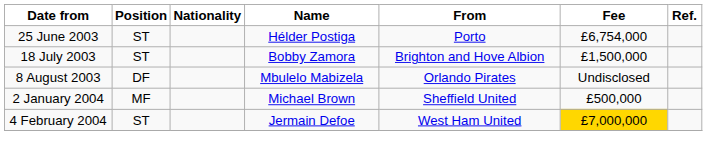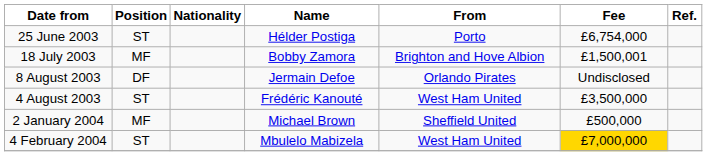 <table class="wikitable" style="text-align:center; font-size:90%; ">
 <tr>
 <th style="background:#FFFFFF; color:#000000; width:110px;">Date from</th>
 <th style="background:#FFFFFF; color:#000000; width:50px;">Position</th>
 <th style="background:#FFFFFF; color:#000000; width:50px;">Nationality</th>
 <th style="background:#FFFFFF; color:#000000; width:140px;">Name</th>
 <th style="background:#FFFFFF; color:#000000; width:190px;">From</th>
 <th style="background:#FFFFFF; color:#000000; width:110px;">Fee</th>
 <th style="background:#FFFFFF; color:#000000; width:30px;">Ref.</th>
 </tr>
 <tr>
 <td>25 June 2003</td>
 <td>ST</td>
 <td></td>
 <td><a href='#'>Hélder Postiga</a></td>
 <td> <a href='#'>Porto</a></td>
 <td>£6,754,000</td>
 <td></td>
 </tr>
 <tr>
 <td>18 July 2003</td>
-<td>ST</td>
+<td>MF</td>
 <td></td>
 <td><a href='#'>Bobby Zamora</a></td>
 <td> <a href='#'>Brighton and Hove Albion</a></td>
-<td>£1,500,000</td>
+<td>£1,500,001</td>
 <td></td>
 </tr>
 <tr>
 <td>8 August 2003</td>
 <td>DF</td>
 <td></td>
-<td><a href='#'>Mbulelo Mabizela</a></td>
+<td><a href='#'>Jermain Defoe</a></td>
 <td> <a href='#'>Orlando Pirates</a></td>
 <td>Undisclosed</td>
+<td></td>
+</tr>
+<tr>
+<td>4 August 2003</td>
+<td>ST</td>
+<td></td>
+<td><a href='#'>Frédéric Kanouté</a></td>
+<td> <a href='#'>West Ham United</a></td>
+<td>£3,500,000</td>
 <td></td>
 </tr>
 <tr>
 <td>2 January 2004</td>
 <td>MF</td>
 <td></td>
 <td><a href='#'>Michael Brown</a></td>
 <td> <a href='#'>Sheffield United</a></td>
 <td>£500,000</td>
 <td></td>
 </tr>
 <tr>
 <td>4 February 2004</td>
 <td>ST</td>
 <td></td>
-<td><a href='#'>Jermain Defoe</a></td>
+<td><a href='#'>Mbulelo Mabizela</a></td>
 <td> <a href='#'>West Ham United</a></td>
 <td style="background: gold;">£7,000,000</td>
 <td></td>
 </tr>
 <tr>
 </tr>
 </table>
